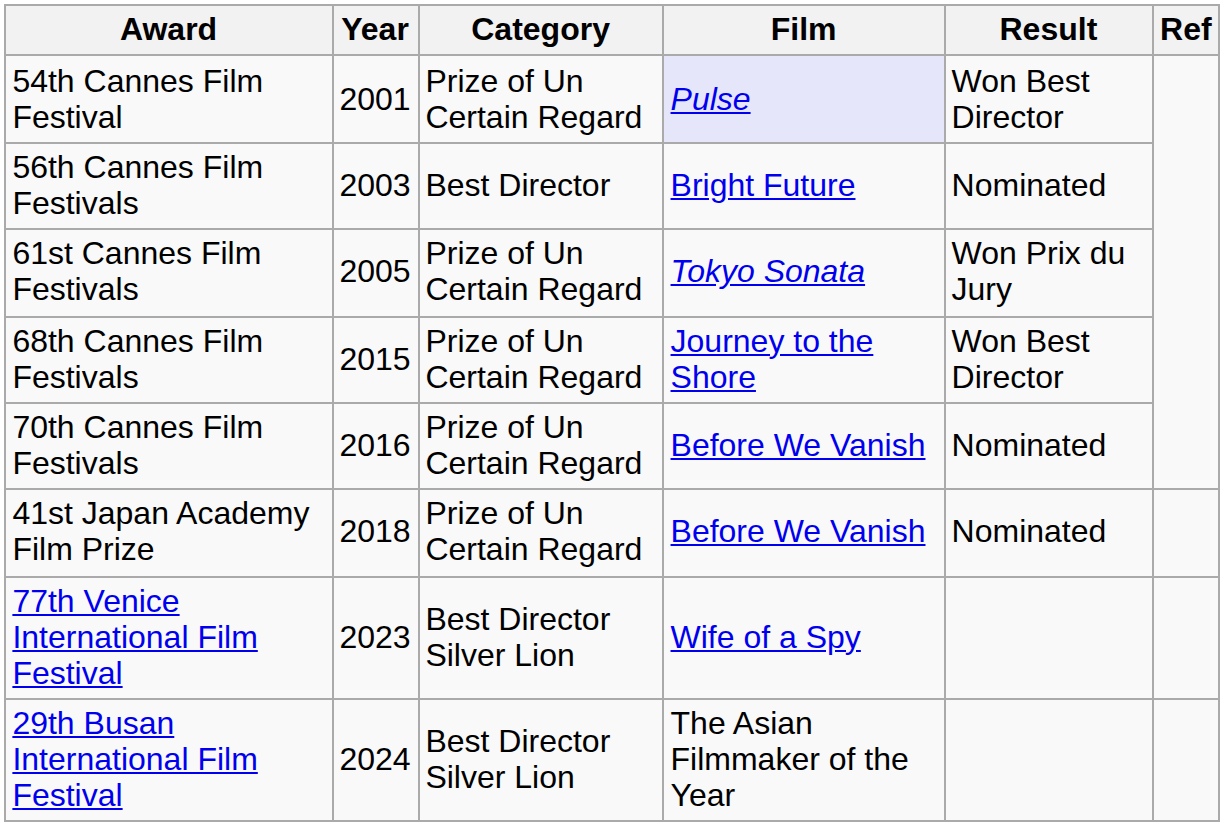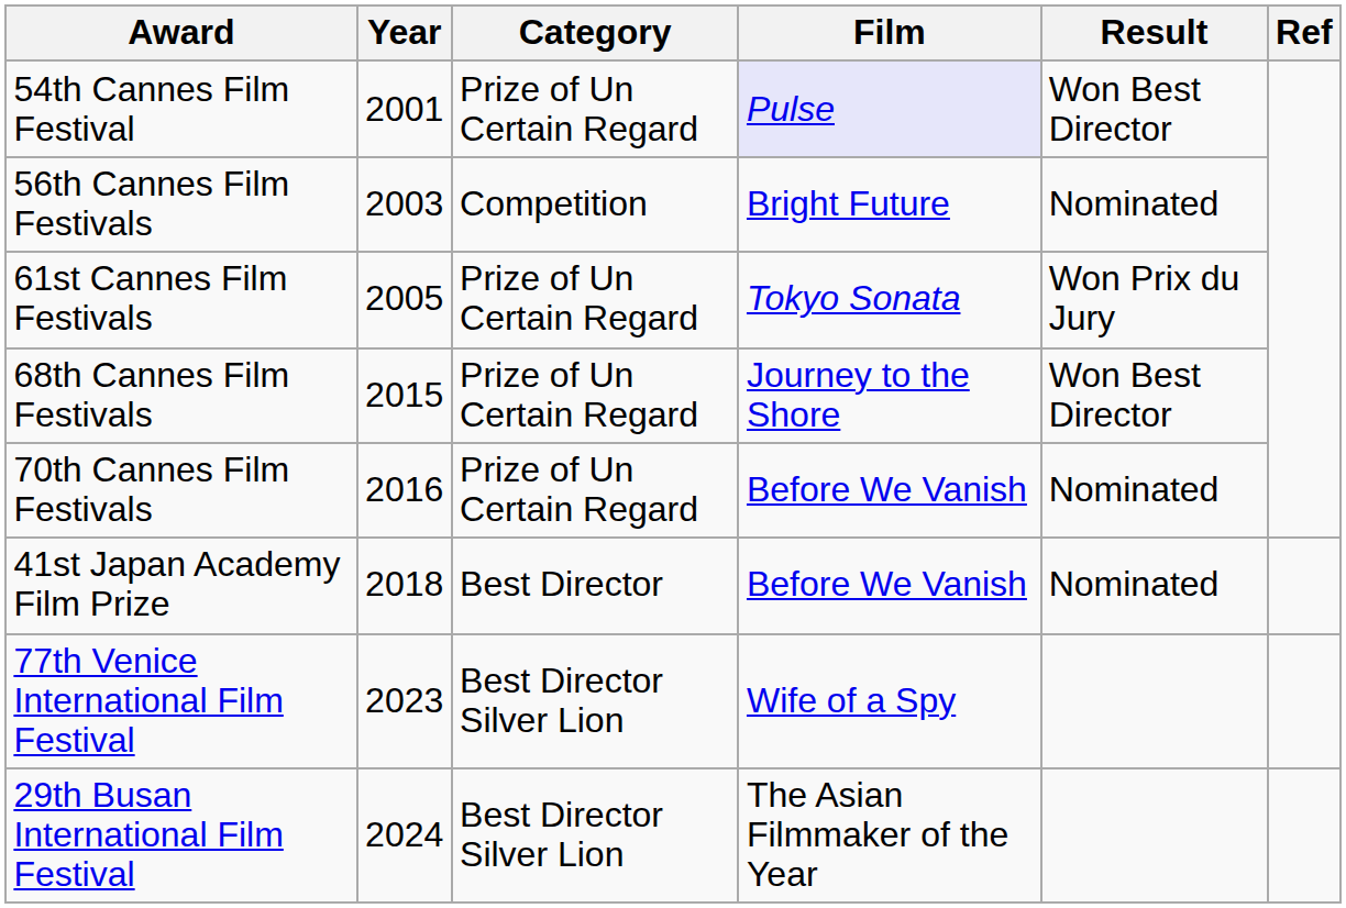 <table class="wikitable">
 <tr>
 <th>Award</th>
 <th>Year</th>
 <th>Category</th>
 <th>Film</th>
 <th>Result</th>
 <th>Ref</th>
 </tr>
 <tr>
 <td>54th Cannes Film Festival</td>
 <td>2001</td>
 <td>Prize of Un Certain Regard</td>
 <td style="background: lavender;"><em><a href='#'>Pulse</a></em></td>
 <td>Won Best Director</td>
 <td rowspan="5"></td>
 </tr>
 <tr>
 <td>56th Cannes Film Festivals</td>
 <td>2003</td>
-<td>Best Director</td>
+<td>Competition</td>
 <td><a href='#'>Bright Future</a></td>
 <td>Nominated</td>
 </tr>
 <tr>
 <td>61st Cannes Film Festivals</td>
 <td>2005</td>
 <td>Prize of Un Certain Regard</td>
 <td><em><a href='#'>Tokyo Sonata</a></em></td>
 <td>Won Prix du Jury</td>
 </tr>
 <tr>
 <td>68th Cannes Film Festivals</td>
 <td>2015</td>
 <td>Prize of Un Certain Regard</td>
 <td><a href='#'>Journey to the Shore</a></td>
 <td>Won Best Director</td>
 </tr>
 <tr>
 <td>70th Cannes Film Festivals</td>
 <td>2016</td>
 <td>Prize of Un Certain Regard</td>
 <td><a href='#'>Before We Vanish</a></td>
 <td>Nominated</td>
 </tr>
 <tr>
 <td>41st Japan Academy Film Prize</td>
 <td>2018</td>
-<td>Prize of Un Certain Regard</td>
+<td>Best Director</td>
 <td><a href='#'>Before We Vanish</a></td>
 <td>Nominated</td>
 <td></td>
 </tr>
 <tr>
 <td><a href='#'>77th Venice International Film Festival</a></td>
 <td>2023</td>
 <td>Best Director Silver Lion</td>
 <td><a href='#'>Wife of a Spy</a></td>
 <td></td>
 <td></td>
 </tr>
 <tr>
 <td><a href='#'>29th Busan International Film Festival</a></td>
 <td>2024</td>
 <td>Best Director Silver Lion</td>
 <td>The Asian Filmmaker of the Year</td>
 <td></td>
 <td></td>
 </tr>
 <tr>
 </tr>
 </table>
